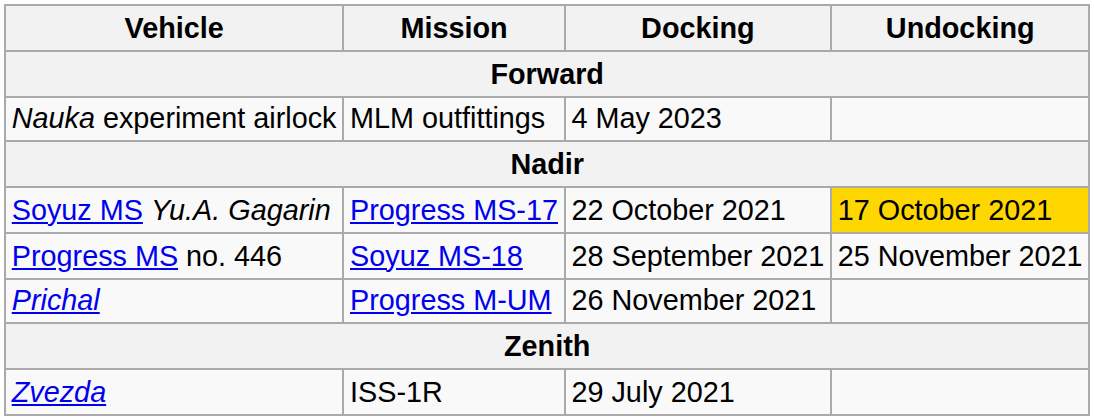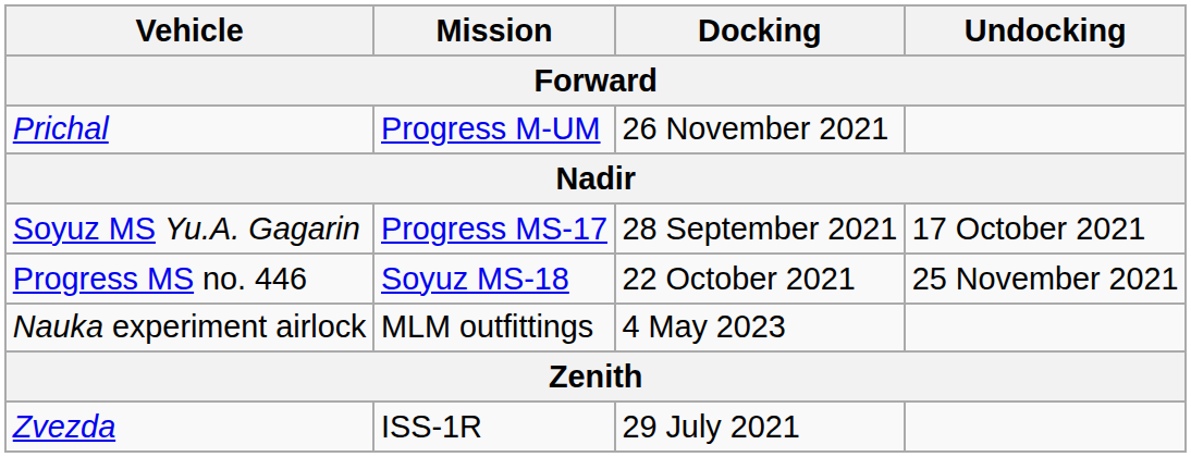 <table class="wikitable" style="font-size:90%;">
 <tr>
 <th>Vehicle</th>
 <th>Mission</th>
 <th>Docking</th>
 <th>Undocking</th>
 </tr>
 <tr>
 <th colspan="4" style="text-align:center;">Forward</th>
 </tr>
 <tr>
-<td><em>Nauka</em> experiment airlock</td>
-<td>MLM outfittings</td>
-<td>4 May 2023</td>
+<td><em><a href='#'>Prichal</a></em></td>
+<td><a href='#'>Progress M-UM</a></td>
+<td>26 November 2021</td>
 <td></td>
 </tr>
 <tr>
 <th colspan="4" style="text-align:center;">Nadir</th>
 </tr>
 <tr>
 <td><a href='#'>Soyuz MS</a> <em>Yu.A. Gagarin</em></td>
 <td><a href='#'>Progress MS-17</a></td>
-<td>22 October 2021</td>
-<td style="background: gold;">17 October 2021</td>
+<td>28 September 2021</td>
+<td>17 October 2021</td>
 </tr>
 <tr>
 <td><a href='#'>Progress MS</a> no. 446</td>
 <td><a href='#'>Soyuz MS-18</a></td>
-<td>28 September 2021</td>
+<td>22 October 2021</td>
 <td>25 November 2021</td>
 </tr>
 <tr>
-<td><em><a href='#'>Prichal</a></em></td>
-<td><a href='#'>Progress M-UM</a></td>
-<td>26 November 2021</td>
+<td><em>Nauka</em> experiment airlock</td>
+<td>MLM outfittings</td>
+<td>4 May 2023</td>
 <td></td>
 </tr>
 <tr>
 <th colspan="4" style="text-align:center;">Zenith</th>
 </tr>
 <tr>
 <td><em><a href='#'>Zvezda</a></em></td>
 <td>ISS-1R</td>
 <td>29 July 2021</td>
 <td></td>
 </tr>
 </table>
